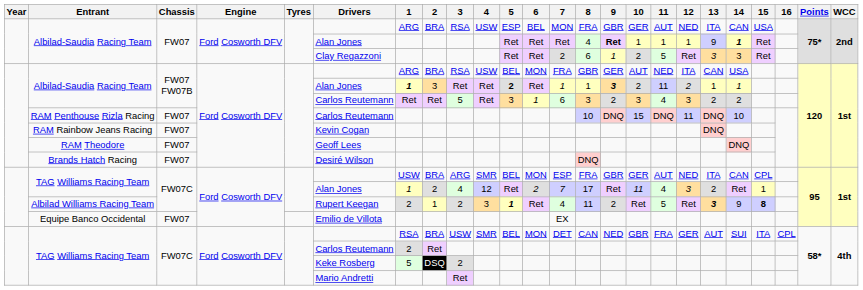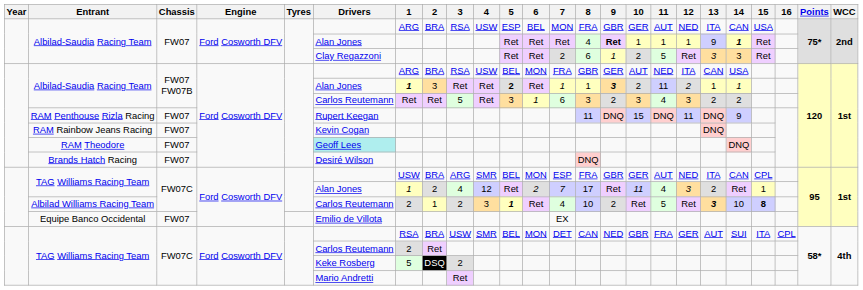 <table class="wikitable" style="text-align:center; font-size:85%">
 <tr>
 <th>Year</th>
 <th>Entrant</th>
 <th>Chassis</th>
 <th>Engine</th>
 <th>Tyres</th>
 <th>Drivers</th>
 <th>1</th>
 <th>2</th>
 <th>3</th>
 <th>4</th>
 <th>5</th>
 <th>6</th>
 <th>7</th>
 <th>8</th>
 <th>9</th>
 <th>10</th>
 <th>11</th>
 <th>12</th>
 <th>13</th>
 <th>14</th>
 <th>15</th>
 <th>16</th>
 <th><a href='#'>Points</a></th>
 <th>WCC</th>
 </tr>
 <tr>
 <td rowspan="3"></td>
 <td rowspan="3"><a href='#'>Albilad-Saudia</a> <a href='#'>Racing Team</a></td>
 <td rowspan="3">FW07</td>
 <td rowspan="3"><a href='#'>Ford</a> <a href='#'>Cosworth DFV</a></td>
 <td rowspan="3"></td>
 <td></td>
 <td><a href='#'>ARG</a></td>
 <td><a href='#'>BRA</a></td>
 <td><a href='#'>RSA</a></td>
 <td><a href='#'>USW</a></td>
 <td><a href='#'>ESP</a></td>
 <td><a href='#'>BEL</a></td>
 <td><a href='#'>MON</a></td>
 <td><a href='#'>FRA</a></td>
 <td><a href='#'>GBR</a></td>
 <td><a href='#'>GER</a></td>
 <td><a href='#'>AUT</a></td>
 <td><a href='#'>NED</a></td>
 <td><a href='#'>ITA</a></td>
 <td><a href='#'>CAN</a></td>
 <td><a href='#'>USA</a></td>
 <td></td>
 <td rowspan="3" style="background:#dfdfdf;"><strong>75*</strong></td>
 <td rowspan="3" style="background:#dfdfdf;"><strong>2nd</strong></td>
 </tr>
 <tr>
 <td align="left"><a href='#'>Alan Jones</a></td>
 <td></td>
 <td></td>
 <td></td>
 <td></td>
 <td style="background:#efcfff;">Ret</td>
 <td style="background:#efcfff;">Ret</td>
 <td style="background:#efcfff;">Ret</td>
 <td style="background:#dfffdf;">4</td>
 <td style="background:#efcfff;"><strong>Ret</strong></td>
 <td style="background:#ffffbf;">1</td>
 <td style="background:#ffffbf;">1</td>
 <td style="background:#ffffbf;">1</td>
 <td style="background:#cfcfff;">9</td>
 <td style="background:#ffffbf;"><strong><em>1</em></strong></td>
 <td style="background:#efcfff;">Ret</td>
 <td></td>
 </tr>
 <tr>
 <td align="left"><a href='#'>Clay Regazzoni</a></td>
 <td></td>
 <td></td>
 <td></td>
 <td></td>
 <td style="background:#efcfff;">Ret</td>
 <td style="background:#efcfff;">Ret</td>
 <td style="background:#dfdfdf;">2</td>
 <td style="background:#dfffdf;">6</td>
 <td style="background:#ffffbf;"><em>1</em></td>
 <td style="background:#dfdfdf;">2</td>
 <td style="background:#dfffdf;">5</td>
 <td style="background:#efcfff;">Ret</td>
 <td style="background:#ffdf9f;"><em>3</em></td>
 <td style="background:#ffdf9f;">3</td>
 <td style="background:#efcfff;">Ret</td>
 <td></td>
 </tr>
 <tr>
 <td rowspan="7"></td>
 <td rowspan="3"><a href='#'>Albilad-Saudia</a> <a href='#'>Racing Team</a></td>
 <td rowspan="3">FW07<br>FW07B</td>
 <td rowspan="7"><a href='#'>Ford</a> <a href='#'>Cosworth DFV</a></td>
 <td rowspan="7"></td>
 <td></td>
 <td><a href='#'>ARG</a></td>
 <td><a href='#'>BRA</a></td>
 <td><a href='#'>RSA</a></td>
 <td><a href='#'>USW</a></td>
 <td><a href='#'>BEL</a></td>
 <td><a href='#'>MON</a></td>
 <td><a href='#'>FRA</a></td>
 <td><a href='#'>GBR</a></td>
 <td><a href='#'>GER</a></td>
 <td><a href='#'>AUT</a></td>
 <td><a href='#'>NED</a></td>
 <td><a href='#'>ITA</a></td>
 <td><a href='#'>CAN</a></td>
 <td><a href='#'>USA</a></td>
 <td></td>
 <td></td>
 <td rowspan="7" style="background:#ffffbf;"><strong>120</strong></td>
 <td rowspan="7" style="background:#ffffbf;"><strong>1st</strong></td>
 </tr>
 <tr>
 <td align="left"><a href='#'>Alan Jones</a></td>
 <td style="background:#ffffbf;"><strong><em>1</em></strong></td>
 <td style="background:#ffdf9f;">3</td>
 <td style="background:#efcfff;">Ret</td>
 <td style="background:#efcfff;">Ret</td>
 <td style="background:#dfdfdf;"><strong>2</strong></td>
 <td style="background:#efcfff;">Ret</td>
 <td style="background:#ffffbf;"><em>1</em></td>
 <td style="background:#ffffbf;">1</td>
 <td style="background:#ffdf9f;"><strong><em>3</em></strong></td>
 <td style="background:#dfdfdf;">2</td>
 <td style="background:#cfcfff;">11</td>
 <td style="background:#dfdfdf;"><em>2</em></td>
 <td style="background:#ffffbf;">1</td>
 <td style="background:#ffffbf;"><em>1</em></td>
 <td></td>
 <td></td>
 </tr>
 <tr>
 <td align="left"><a href='#'>Carlos Reutemann</a></td>
 <td style="background:#efcfff;">Ret</td>
 <td style="background:#efcfff;">Ret</td>
 <td style="background:#dfffdf;">5</td>
 <td style="background:#efcfff;">Ret</td>
 <td style="background:#ffdf9f;">3</td>
 <td style="background:#ffffbf;"><em>1</em></td>
 <td style="background:#dfffdf;">6</td>
 <td style="background:#ffdf9f;">3</td>
 <td style="background:#dfdfdf;">2</td>
 <td style="background:#ffdf9f;">3</td>
 <td style="background:#dfffdf;">4</td>
 <td style="background:#ffdf9f;">3</td>
 <td style="background:#dfdfdf;">2</td>
 <td style="background:#dfdfdf;">2</td>
 <td></td>
 <td></td>
 </tr>
 <tr>
 <td><a href='#'>RAM</a> <a href='#'>Penthouse</a> <a href='#'>Rizla</a> Racing</td>
 <td>FW07</td>
-<td align="left"><a href='#'>Carlos Reutemann</a></td>
+<td style="text-align:left"><a href='#'>Rupert Keegan</a></td>
 <td></td>
 <td></td>
 <td></td>
 <td></td>
 <td></td>
 <td></td>
 <td></td>
-<td style="background:#cfcfff;">10</td>
+<td style="background:#cfcfff;">11</td>
 <td style="background:#ffcfcf;">DNQ</td>
 <td style="background:#cfcfff;">15</td>
 <td style="background:#ffcfcf;">DNQ</td>
 <td style="background:#cfcfff;">11</td>
 <td style="background:#ffcfcf;">DNQ</td>
-<td style="background:#cfcfff;">10</td>
+<td style="background:#cfcfff;">9</td>
 <td></td>
 </tr>
 <tr>
 <td><a href='#'>RAM</a> Rainbow Jeans Racing</td>
 <td>FW07</td>
 <td style="text-align:left"><a href='#'>Kevin Cogan</a></td>
 <td></td>
 <td></td>
 <td></td>
 <td></td>
 <td></td>
 <td></td>
 <td></td>
 <td></td>
 <td></td>
 <td></td>
 <td></td>
 <td></td>
 <td style="background:#ffcfcf;">DNQ</td>
 <td></td>
 <td></td>
 </tr>
 <tr>
 <td><a href='#'>RAM</a> <a href='#'>Theodore</a></td>
 <td>FW07</td>
-<td style="text-align:left"><a href='#'>Geoff Lees</a></td>
+<td style="background: paleturquoise; text-align:left"><a href='#'>Geoff Lees</a></td>
 <td></td>
 <td></td>
 <td></td>
 <td></td>
 <td></td>
 <td></td>
 <td></td>
 <td></td>
 <td></td>
 <td></td>
 <td></td>
 <td></td>
 <td></td>
 <td style="background:#ffcfcf;">DNQ</td>
 <td></td>
 </tr>
 <tr>
 <td><a href='#'>Brands Hatch</a> Racing</td>
 <td>FW07</td>
 <td style="text-align:left"><a href='#'>Desiré Wilson</a></td>
 <td></td>
 <td></td>
 <td></td>
 <td></td>
 <td></td>
 <td></td>
 <td></td>
 <td style="background:#ffcfcf;">DNQ</td>
 <td></td>
 <td></td>
 <td></td>
 <td></td>
 <td></td>
 <td></td>
 <td></td>
 </tr>
 <tr>
 <td rowspan="4"></td>
 <td rowspan="2"><a href='#'>TAG</a> <a href='#'>Williams Racing Team</a></td>
 <td rowspan="3">FW07C</td>
 <td rowspan="4"><a href='#'>Ford</a> <a href='#'>Cosworth DFV</a></td>
 <td rowspan="3"><br></td>
 <td></td>
 <td><a href='#'>USW</a></td>
 <td><a href='#'>BRA</a></td>
 <td><a href='#'>ARG</a></td>
 <td><a href='#'>SMR</a></td>
 <td><a href='#'>BEL</a></td>
 <td><a href='#'>MON</a></td>
 <td><a href='#'>ESP</a></td>
 <td><a href='#'>FRA</a></td>
 <td><a href='#'>GBR</a></td>
 <td><a href='#'>GER</a></td>
 <td><a href='#'>AUT</a></td>
 <td><a href='#'>NED</a></td>
 <td><a href='#'>ITA</a></td>
 <td><a href='#'>CAN</a></td>
 <td><a href='#'>CPL</a></td>
 <td></td>
 <td rowspan="4" style="background:#ffffbf;"><strong>95</strong></td>
 <td rowspan="4" style="background:#ffffbf;"><strong>1st</strong></td>
 </tr>
 <tr>
 <td align="left"><a href='#'>Alan Jones</a></td>
 <td style="background:#ffffbf;"><em>1</em></td>
 <td style="background:#dfdfdf;">2</td>
 <td style="background:#dfffdf;">4</td>
 <td style="background:#cfcfff;">12</td>
 <td style="background:#efcfff;">Ret</td>
 <td style="background:#dfdfdf;"><em>2</em></td>
 <td style="background:#cfcfff;"><em>7</em></td>
 <td style="background:#cfcfff;">17</td>
 <td style="background:#efcfff;">Ret</td>
 <td style="background:#cfcfff;"><em>11</em></td>
 <td style="background:#dfffdf;">4</td>
 <td style="background:#ffdf9f;"><em>3</em></td>
 <td style="background:#dfdfdf;">2</td>
 <td style="background:#efcfff;">Ret</td>
 <td style="background:#ffffbf;">1</td>
 <td></td>
 </tr>
 <tr>
 <td><a href='#'>Albilad Williams Racing Team</a></td>
-<td style="text-align:left"><a href='#'>Rupert Keegan</a></td>
+<td align="left"><a href='#'>Carlos Reutemann</a></td>
 <td style="background:#dfdfdf;">2</td>
 <td style="background:#ffffbf;">1</td>
 <td style="background:#dfdfdf;">2</td>
 <td style="background:#ffdf9f;">3</td>
 <td style="background:#ffffbf;"><strong><em>1</em></strong></td>
 <td style="background:#efcfff;">Ret</td>
 <td style="background:#dfffdf;">4</td>
-<td style="background:#cfcfff;">11</td>
+<td style="background:#cfcfff;">10</td>
 <td style="background:#dfdfdf;">2</td>
 <td style="background:#efcfff;">Ret</td>
 <td style="background:#dfffdf;">5</td>
 <td style="background:#efcfff;">Ret</td>
 <td style="background:#ffdf9f;"><strong><em>3</em></strong></td>
-<td style="background:#cfcfff;">9</td>
+<td style="background:#cfcfff;">10</td>
 <td style="background:#cfcfff;"><strong>8</strong></td>
 <td></td>
 </tr>
 <tr>
 <td>Equipe Banco Occidental</td>
 <td>FW07</td>
 <td></td>
 <td style="text-align:left"><a href='#'>Emilio de Villota</a></td>
 <td></td>
 <td></td>
 <td></td>
 <td></td>
 <td></td>
 <td></td>
 <td>EX</td>
 <td></td>
 <td></td>
 <td></td>
 <td></td>
 <td></td>
 <td></td>
 <td></td>
 <td></td>
 </tr>
 <tr>
 <td rowspan="4"></td>
 <td rowspan="4"><a href='#'>TAG</a> <a href='#'>Williams Racing Team</a></td>
 <td rowspan="4">FW07C</td>
 <td rowspan="4"><a href='#'>Ford</a> <a href='#'>Cosworth DFV</a></td>
 <td rowspan="4"></td>
 <td></td>
 <td><a href='#'>RSA</a></td>
 <td><a href='#'>BRA</a></td>
 <td><a href='#'>USW</a></td>
 <td><a href='#'>SMR</a></td>
 <td><a href='#'>BEL</a></td>
 <td><a href='#'>MON</a></td>
 <td><a href='#'>DET</a></td>
 <td><a href='#'>CAN</a></td>
 <td><a href='#'>NED</a></td>
 <td><a href='#'>GBR</a></td>
 <td><a href='#'>FRA</a></td>
 <td><a href='#'>GER</a></td>
 <td><a href='#'>AUT</a></td>
 <td><a href='#'>SUI</a></td>
 <td><a href='#'>ITA</a></td>
 <td><a href='#'>CPL</a></td>
 <td rowspan="4"><strong>58*</strong></td>
 <td rowspan="4"><strong>4th</strong></td>
 </tr>
 <tr>
 <td align="left"><a href='#'>Carlos Reutemann</a></td>
 <td style="background:#dfdfdf;">2</td>
 <td style="background:#efcfff;">Ret</td>
 <td></td>
 <td></td>
 <td></td>
 <td></td>
 <td></td>
 <td></td>
 <td></td>
 <td></td>
 <td></td>
 <td></td>
 <td></td>
 <td></td>
 <td></td>
 <td></td>
 </tr>
 <tr>
 <td align="left"><a href='#'>Keke Rosberg</a></td>
 <td style="background:#dfffdf;">5</td>
 <td style="background:#000; color:white;">DSQ</td>
 <td style="background:#dfdfdf;">2</td>
 <td></td>
 <td></td>
 <td></td>
 <td></td>
 <td></td>
 <td></td>
 <td></td>
 <td></td>
 <td></td>
 <td></td>
 <td></td>
 <td></td>
 <td></td>
 </tr>
 <tr>
 <td align="left"><a href='#'>Mario Andretti</a></td>
 <td></td>
 <td></td>
 <td style="background:#efcfff;">Ret</td>
 <td></td>
 <td></td>
 <td></td>
 <td></td>
 <td></td>
 <td></td>
 <td></td>
 <td></td>
 <td></td>
 <td></td>
 <td></td>
 <td></td>
 <td></td>
 </tr>
 </table>
